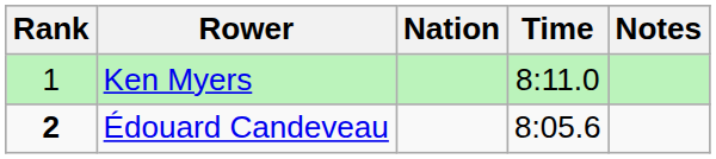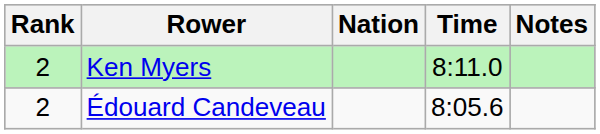 <table class="wikitable" style="text-align:center">
 <tr>
 <th>Rank</th>
 <th>Rower</th>
 <th>Nation</th>
 <th>Time</th>
 <th>Notes</th>
 </tr>
 <tr bgcolor=bbf3bb>
-<td>1</td>
+<td>2</td>
 <td align=left><a href='#'>Ken Myers</a></td>
 <td align=left></td>
 <td>8:11.0</td>
 <td></td>
 </tr>
 <tr>
-<td><strong>2</strong></td>
+<td>2</td>
 <td align=left><a href='#'>Édouard Candeveau</a></td>
 <td align=left></td>
 <td>8:05.6</td>
 <td></td>
 </tr>
 </table>
